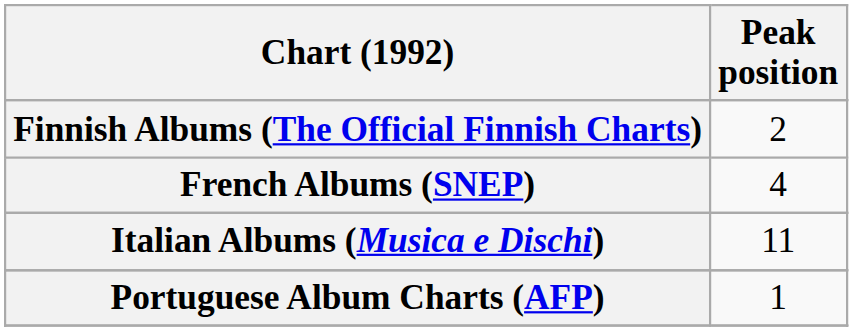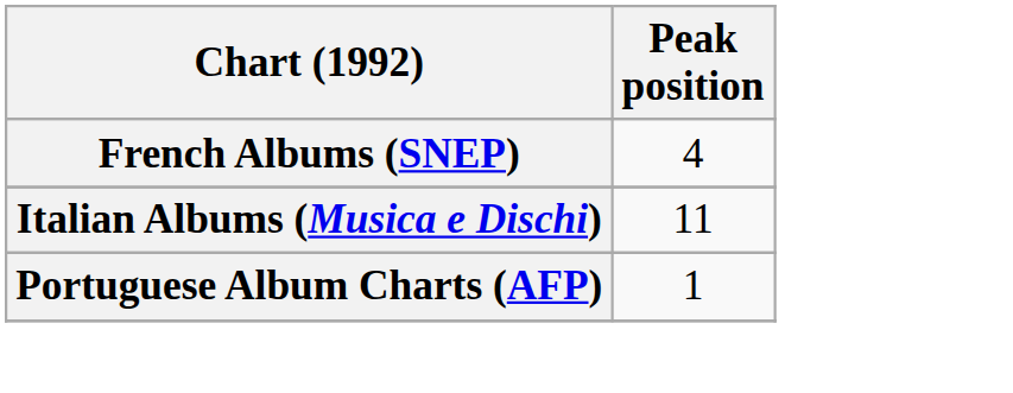 <table class="wikitable sortable plainrowheaders">
 <tr>
 <th>Chart (1992)</th>
 <th>Peak<br>position</th>
 </tr>
 <tr>
 </tr>
 <tr>
 </tr>
 <tr>
-</tr>
-<tr>
-<th scope="row">Finnish Albums (<a href='#'>The Official Finnish Charts</a>)</th>
-<td align="center">2</td>
 </tr>
 <tr>
 <th scope="row">French Albums (<a href='#'>SNEP</a>)</th>
 <td align="center">4</td>
 </tr>
 <tr>
 </tr>
 <tr>
 <th scope="row">Italian Albums (<em><a href='#'>Musica e Dischi</a></em>)</th>
 <td align="center">11</td>
 </tr>
 <tr>
 </tr>
 <tr>
 <th scope="row">Portuguese Album Charts (<a href='#'>AFP</a>)</th>
 <td align="center">1</td>
 </tr>
 <tr>
 </tr>
 <tr>
 </tr>
 <tr>
 </tr>
 </table>
